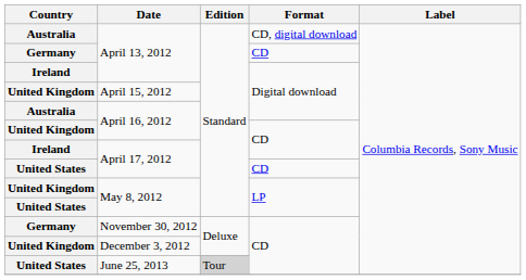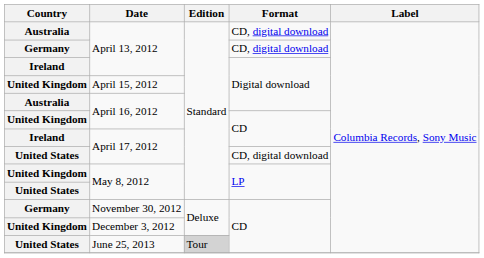 <table class="wikitable plainrowheaders">
 <tr>
 <th scope="col">Country</th>
 <th scope="col">Date</th>
 <th scope="col">Edition</th>
 <th scope="col">Format</th>
 <th scope="col">Label</th>
 </tr>
 <tr>
 <th scope="row">Australia</th>
 <td rowspan="3">April 13, 2012</td>
 <td rowspan="10">Standard</td>
 <td>CD, <a href='#'>digital download</a></td>
 <td rowspan="13"><a href='#'>Columbia Records</a>, <a href='#'>Sony Music</a></td>
 </tr>
 <tr>
 <th scope="row">Germany</th>
-<td><a href='#'>CD</a></td>
+<td>CD, <a href='#'>digital download</a></td>
 </tr>
 <tr>
 <th scope="row">Ireland</th>
 <td rowspan="3">Digital download</td>
 </tr>
 <tr>
 <th scope="row">United Kingdom</th>
 <td>April 15, 2012</td>
 </tr>
 <tr>
 <th scope="row">Australia</th>
 <td rowspan="2">April 16, 2012</td>
 </tr>
 <tr>
 <th scope="row">United Kingdom</th>
 <td rowspan="2">CD</td>
 </tr>
 <tr>
 <th scope="row">Ireland</th>
 <td rowspan="2">April 17, 2012</td>
 </tr>
 <tr>
 <th scope="row">United States</th>
-<td><a href='#'>CD</a></td>
+<td>CD, digital download</td>
 </tr>
 <tr>
 <th scope="row">United Kingdom</th>
 <td rowspan="2">May 8, 2012</td>
 <td rowspan="2"><a href='#'>LP</a></td>
 </tr>
 <tr>
 <th scope="row">United States</th>
 </tr>
 <tr>
 <th scope="row">Germany</th>
 <td>November 30, 2012</td>
 <td rowspan="2">Deluxe</td>
 <td rowspan="3">CD</td>
 </tr>
 <tr>
 <th scope="row">United Kingdom</th>
 <td>December 3, 2012</td>
 </tr>
 <tr>
 <th scope="row">United States</th>
 <td>June 25, 2013</td>
 <td style="background: lightgrey;">Tour</td>
 </tr>
 <tr>
 </tr>
 </table>
